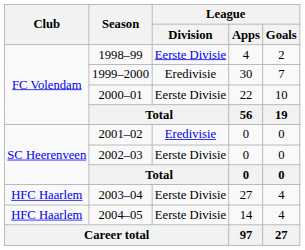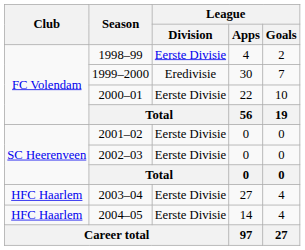 <table class="wikitable" style="text-align:center">
 <tr>
 <th rowspan="2">Club</th>
 <th rowspan="2">Season</th>
 <th colspan="3">League</th>
 </tr>
 <tr>
 <th>Division</th>
 <th>Apps</th>
 <th>Goals</th>
 </tr>
 <tr>
 <td rowspan="4"><a href='#'>FC Volendam</a></td>
 <td>1998–99</td>
 <td><a href='#'>Eerste Divisie</a></td>
 <td>4</td>
 <td>2</td>
 </tr>
 <tr>
 <td>1999–2000</td>
 <td>Eredivisie</td>
 <td>30</td>
 <td>7</td>
 </tr>
 <tr>
 <td>2000–01</td>
 <td>Eerste Divisie</td>
 <td>22</td>
 <td>10</td>
 </tr>
 <tr>
 <th colspan="2">Total</th>
 <th>56</th>
 <th>19</th>
 </tr>
 <tr>
 <td rowspan="3"><a href='#'>SC Heerenveen</a></td>
 <td>2001–02</td>
-<td><a href='#'>Eredivisie</a></td>
+<td>Eerste Divisie</td>
 <td>0</td>
 <td>0</td>
 </tr>
 <tr>
 <td>2002–03</td>
 <td>Eerste Divisie</td>
 <td>0</td>
 <td>0</td>
 </tr>
 <tr>
 <th colspan="2">Total</th>
 <th>0</th>
 <th>0</th>
 </tr>
 <tr>
 <td><a href='#'>HFC Haarlem</a></td>
 <td>2003–04</td>
 <td>Eerste Divisie</td>
 <td>27</td>
 <td>4</td>
 </tr>
 <tr>
 <td><a href='#'>HFC Haarlem</a></td>
 <td>2004–05</td>
 <td>Eerste Divisie</td>
 <td>14</td>
 <td>4</td>
 </tr>
 <tr>
 <th colspan="3">Career total</th>
 <th>97</th>
 <th>27</th>
 </tr>
 </table>
